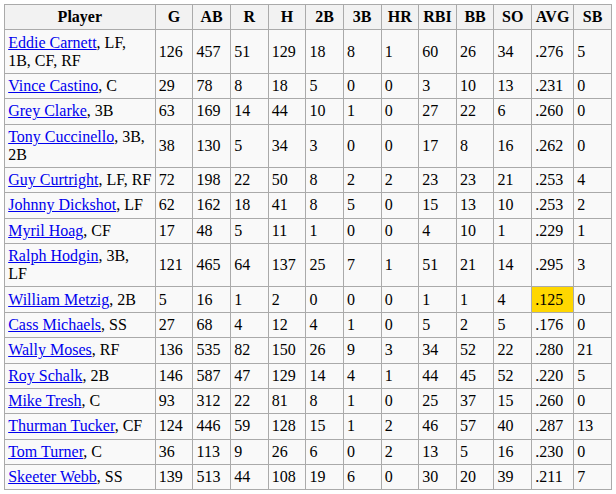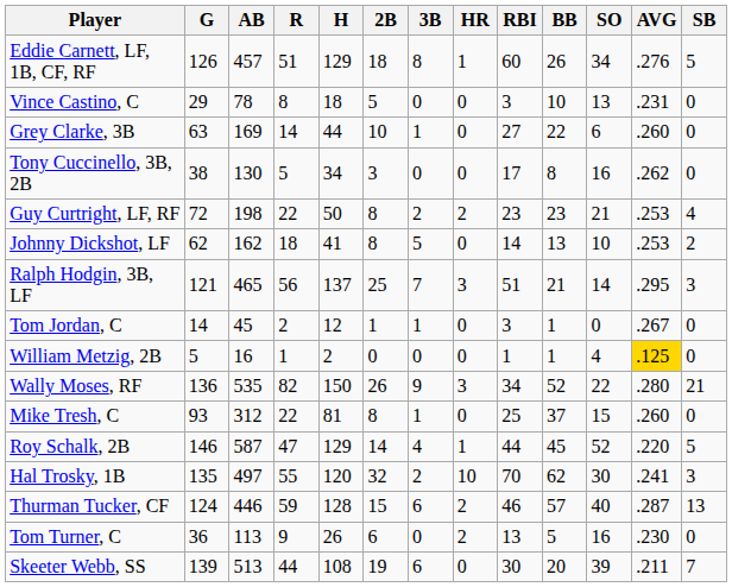 <table class="wikitable sortable">
 <tr>
 <th width="24%">Player</th>
 <th width="6%">G</th>
 <th width="6%">AB</th>
 <th width="6%">R</th>
 <th width="6%">H</th>
 <th width="6%">2B</th>
 <th width="6%">3B</th>
 <th width="6%">HR</th>
 <th width="6%">RBI</th>
 <th width="6%">BB</th>
 <th width="6%">SO</th>
 <th width="6%">AVG</th>
 <th width="6%">SB</th>
 </tr>
 <tr>
 <td><a href='#'>Eddie Carnett</a>, LF, 1B, CF, RF</td>
 <td>126</td>
 <td>457</td>
 <td>51</td>
 <td>129</td>
 <td>18</td>
 <td>8</td>
 <td>1</td>
 <td>60</td>
 <td>26</td>
 <td>34</td>
 <td>.276</td>
 <td>5</td>
 </tr>
 <tr>
 <td><a href='#'>Vince Castino</a>, C</td>
 <td>29</td>
 <td>78</td>
 <td>8</td>
 <td>18</td>
 <td>5</td>
 <td>0</td>
 <td>0</td>
 <td>3</td>
 <td>10</td>
 <td>13</td>
 <td>.231</td>
 <td>0</td>
 </tr>
 <tr>
 <td><a href='#'>Grey Clarke</a>, 3B</td>
 <td>63</td>
 <td>169</td>
 <td>14</td>
 <td>44</td>
 <td>10</td>
 <td>1</td>
 <td>0</td>
 <td>27</td>
 <td>22</td>
 <td>6</td>
 <td>.260</td>
 <td>0</td>
 </tr>
 <tr>
 <td><a href='#'>Tony Cuccinello</a>, 3B, 2B</td>
 <td>38</td>
 <td>130</td>
 <td>5</td>
 <td>34</td>
 <td>3</td>
 <td>0</td>
 <td>0</td>
 <td>17</td>
 <td>8</td>
 <td>16</td>
 <td>.262</td>
 <td>0</td>
 </tr>
 <tr>
 <td><a href='#'>Guy Curtright</a>, LF, RF</td>
 <td>72</td>
 <td>198</td>
 <td>22</td>
 <td>50</td>
 <td>8</td>
 <td>2</td>
 <td>2</td>
 <td>23</td>
 <td>23</td>
 <td>21</td>
 <td>.253</td>
 <td>4</td>
 </tr>
 <tr>
 <td><a href='#'>Johnny Dickshot</a>, LF</td>
 <td>62</td>
 <td>162</td>
 <td>18</td>
 <td>41</td>
 <td>8</td>
 <td>5</td>
 <td>0</td>
-<td>15</td>
+<td>14</td>
 <td>13</td>
 <td>10</td>
 <td>.253</td>
 <td>2</td>
 </tr>
 <tr>
-<td><a href='#'>Myril Hoag</a>, CF</td>
-<td>17</td>
-<td>48</td>
-<td>5</td>
-<td>11</td>
-<td>1</td>
-<td>0</td>
-<td>0</td>
-<td>4</td>
-<td>10</td>
-<td>1</td>
-<td>.229</td>
-<td>1</td>
-</tr>
-<tr>
 <td><a href='#'>Ralph Hodgin</a>, 3B, LF</td>
 <td>121</td>
 <td>465</td>
-<td>64</td>
+<td>56</td>
 <td>137</td>
 <td>25</td>
 <td>7</td>
-<td>1</td>
+<td>3</td>
 <td>51</td>
 <td>21</td>
 <td>14</td>
 <td>.295</td>
 <td>3</td>
+</tr>
+<tr>
+<td><a href='#'>Tom Jordan</a>, C</td>
+<td>14</td>
+<td>45</td>
+<td>2</td>
+<td>12</td>
+<td>1</td>
+<td>1</td>
+<td>0</td>
+<td>3</td>
+<td>1</td>
+<td>0</td>
+<td>.267</td>
+<td>0</td>
 </tr>
 <tr>
 <td><a href='#'>William Metzig</a>, 2B</td>
 <td>5</td>
 <td>16</td>
 <td>1</td>
 <td>2</td>
 <td>0</td>
 <td>0</td>
 <td>0</td>
 <td>1</td>
 <td>1</td>
 <td>4</td>
 <td style="background: gold;">.125</td>
-<td>0</td>
-</tr>
-<tr>
-<td><a href='#'>Cass Michaels</a>, SS</td>
-<td>27</td>
-<td>68</td>
-<td>4</td>
-<td>12</td>
-<td>4</td>
-<td>1</td>
-<td>0</td>
-<td>5</td>
-<td>2</td>
-<td>5</td>
-<td>.176</td>
 <td>0</td>
 </tr>
 <tr>
 <td><a href='#'>Wally Moses</a>, RF</td>
 <td>136</td>
 <td>535</td>
 <td>82</td>
 <td>150</td>
 <td>26</td>
 <td>9</td>
 <td>3</td>
 <td>34</td>
 <td>52</td>
 <td>22</td>
 <td>.280</td>
 <td>21</td>
 </tr>
 <tr>
+<td><a href='#'>Mike Tresh</a>, C</td>
+<td>93</td>
+<td>312</td>
+<td>22</td>
+<td>81</td>
+<td>8</td>
+<td>1</td>
+<td>0</td>
+<td>25</td>
+<td>37</td>
+<td>15</td>
+<td>.260</td>
+<td>0</td>
+</tr>
+<tr>
 <td><a href='#'>Roy Schalk</a>, 2B</td>
 <td>146</td>
 <td>587</td>
 <td>47</td>
 <td>129</td>
 <td>14</td>
 <td>4</td>
 <td>1</td>
 <td>44</td>
 <td>45</td>
 <td>52</td>
 <td>.220</td>
 <td>5</td>
 </tr>
 <tr>
-<td><a href='#'>Mike Tresh</a>, C</td>
-<td>93</td>
-<td>312</td>
-<td>22</td>
-<td>81</td>
-<td>8</td>
-<td>1</td>
-<td>0</td>
-<td>25</td>
-<td>37</td>
-<td>15</td>
-<td>.260</td>
-<td>0</td>
+<td><a href='#'>Hal Trosky</a>, 1B</td>
+<td>135</td>
+<td>497</td>
+<td>55</td>
+<td>120</td>
+<td>32</td>
+<td>2</td>
+<td>10</td>
+<td>70</td>
+<td>62</td>
+<td>30</td>
+<td>.241</td>
+<td>3</td>
 </tr>
 <tr>
 <td><a href='#'>Thurman Tucker</a>, CF</td>
 <td>124</td>
 <td>446</td>
 <td>59</td>
 <td>128</td>
 <td>15</td>
-<td>1</td>
+<td>6</td>
 <td>2</td>
 <td>46</td>
 <td>57</td>
 <td>40</td>
 <td>.287</td>
 <td>13</td>
 </tr>
 <tr>
 <td><a href='#'>Tom Turner</a>, C</td>
 <td>36</td>
 <td>113</td>
 <td>9</td>
 <td>26</td>
 <td>6</td>
 <td>0</td>
 <td>2</td>
 <td>13</td>
 <td>5</td>
 <td>16</td>
 <td>.230</td>
 <td>0</td>
 </tr>
 <tr>
 <td><a href='#'>Skeeter Webb</a>, SS</td>
 <td>139</td>
 <td>513</td>
 <td>44</td>
 <td>108</td>
 <td>19</td>
 <td>6</td>
 <td>0</td>
 <td>30</td>
 <td>20</td>
 <td>39</td>
 <td>.211</td>
 <td>7</td>
 </tr>
 <tr>
 </tr>
 </table>
